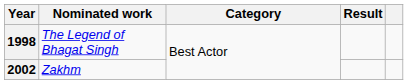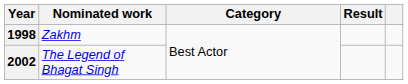 <table class="wikitable plainrowheaders" style="width:80%;">
 <tr>
 <th scope="col" style="width:4%;">Year</th>
 <th scope="col" style="width:35%;">Nominated work</th>
 <th scope="col" style="width:50%;">Category</th>
 <th scope="col" style="width:6%;">Result</th>
 <th scope="col" style="width:6%;"></th>
 </tr>
 <tr>
 <th scope="row">1998</th>
-<td><em><a href='#'>The Legend of Bhagat Singh</a></em></td>
+<td><em><a href='#'>Zakhm</a></em></td>
 <td rowspan="2">Best Actor</td>
 <td></td>
 <td style="text-align:center;"></td>
 </tr>
 <tr>
 <th scope="row">2002</th>
-<td><em><a href='#'>Zakhm</a></em></td>
+<td><em><a href='#'>The Legend of Bhagat Singh</a></em></td>
 <td></td>
 <td style="text-align:center;"></td>
 </tr>
 </table>
